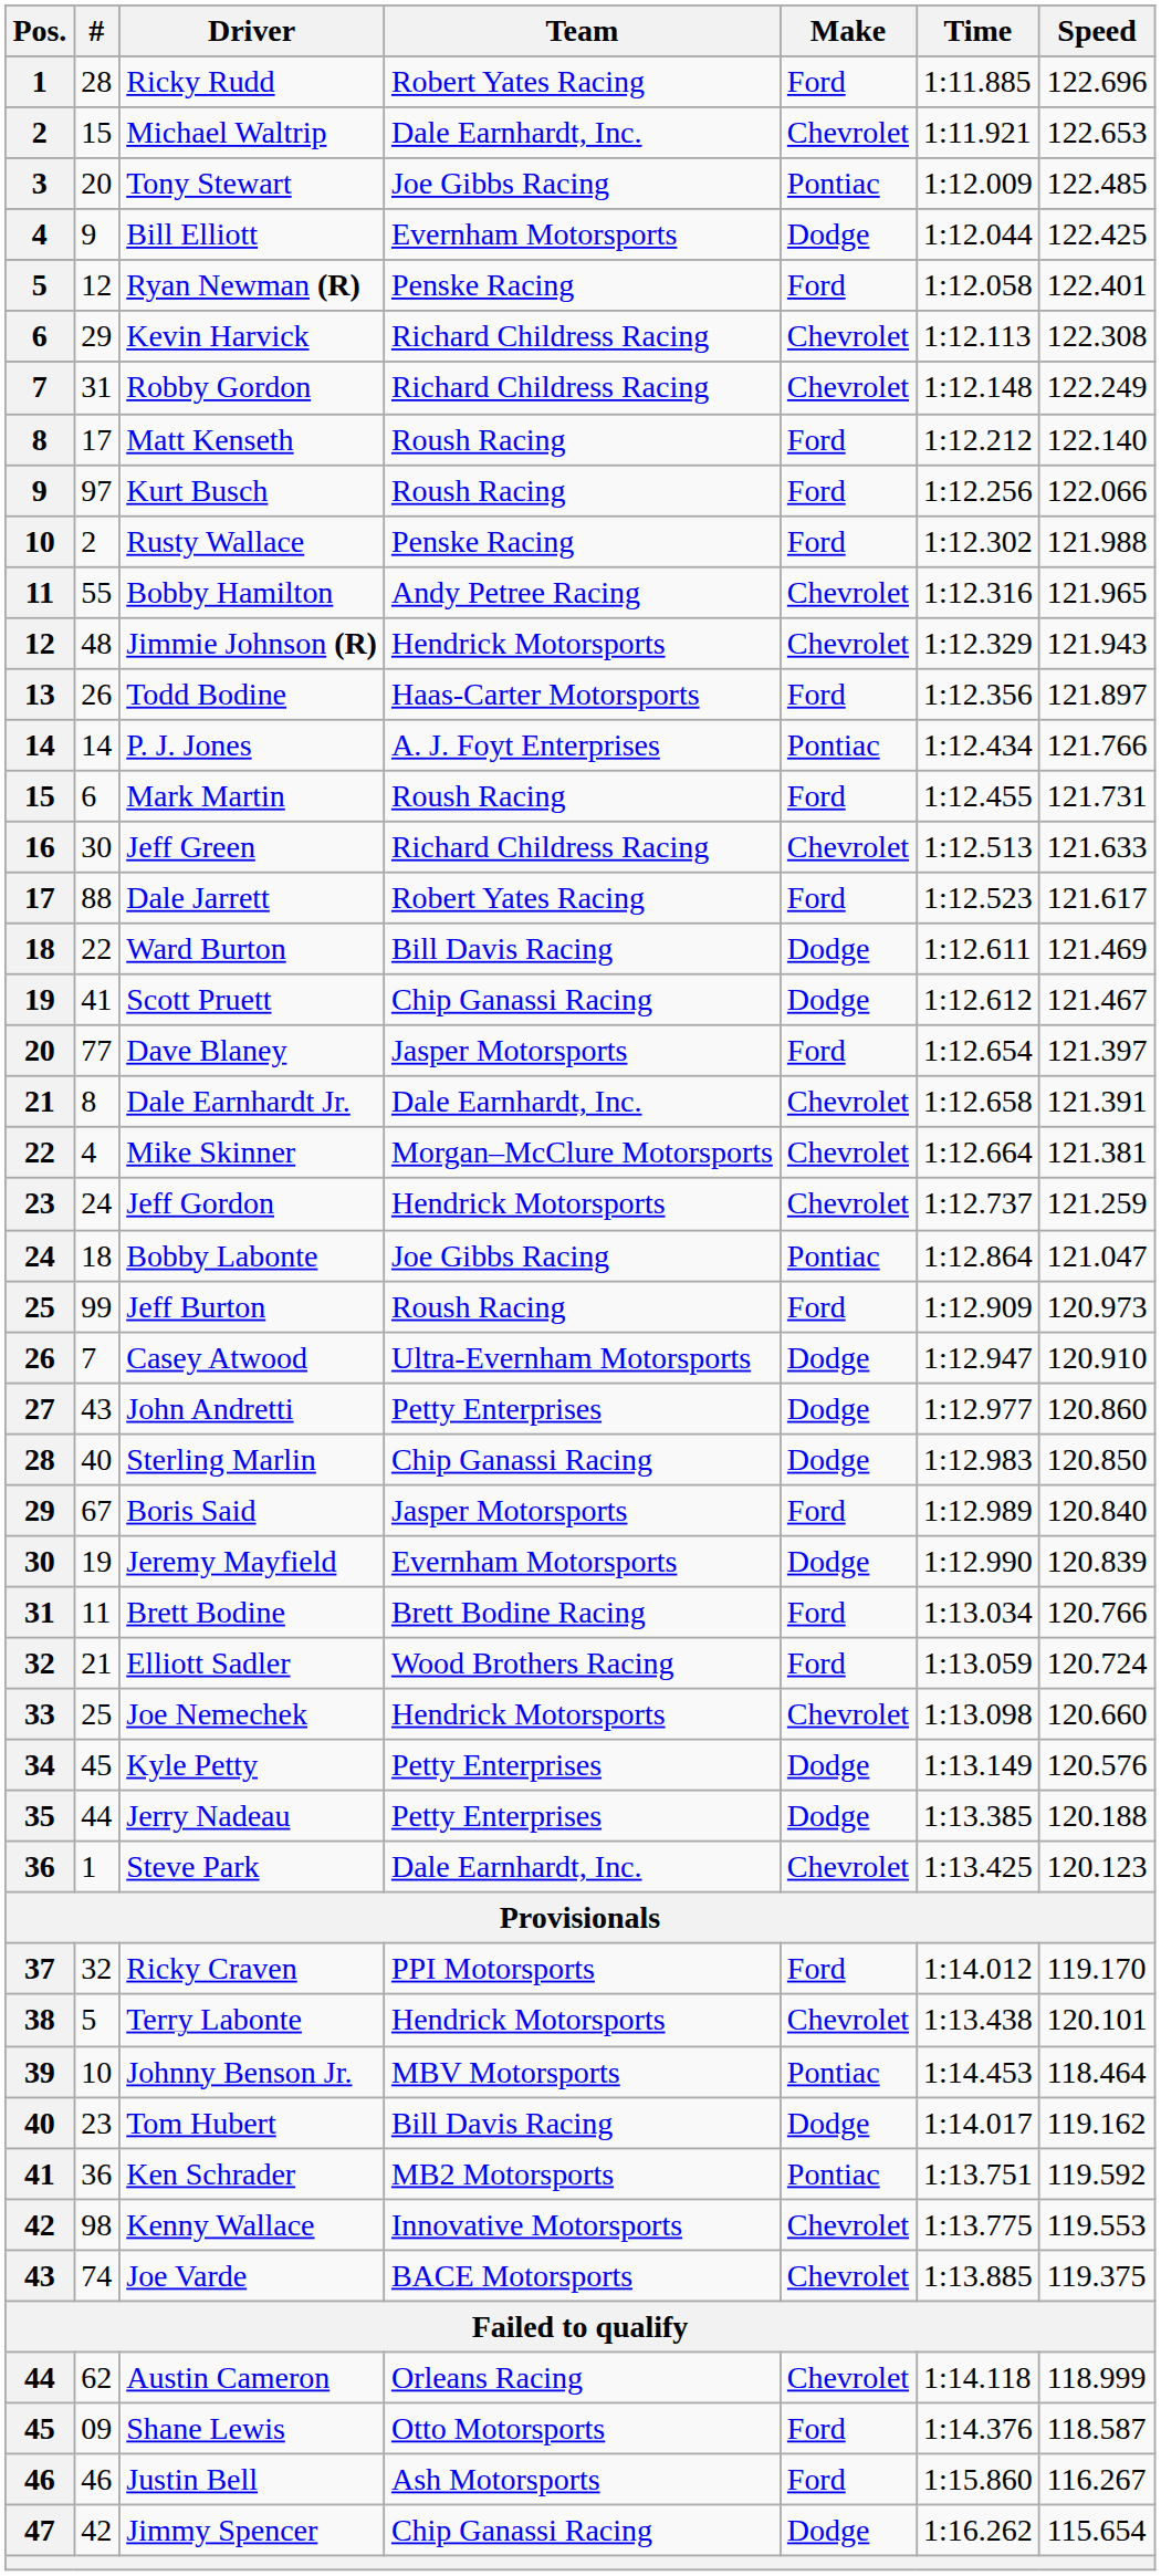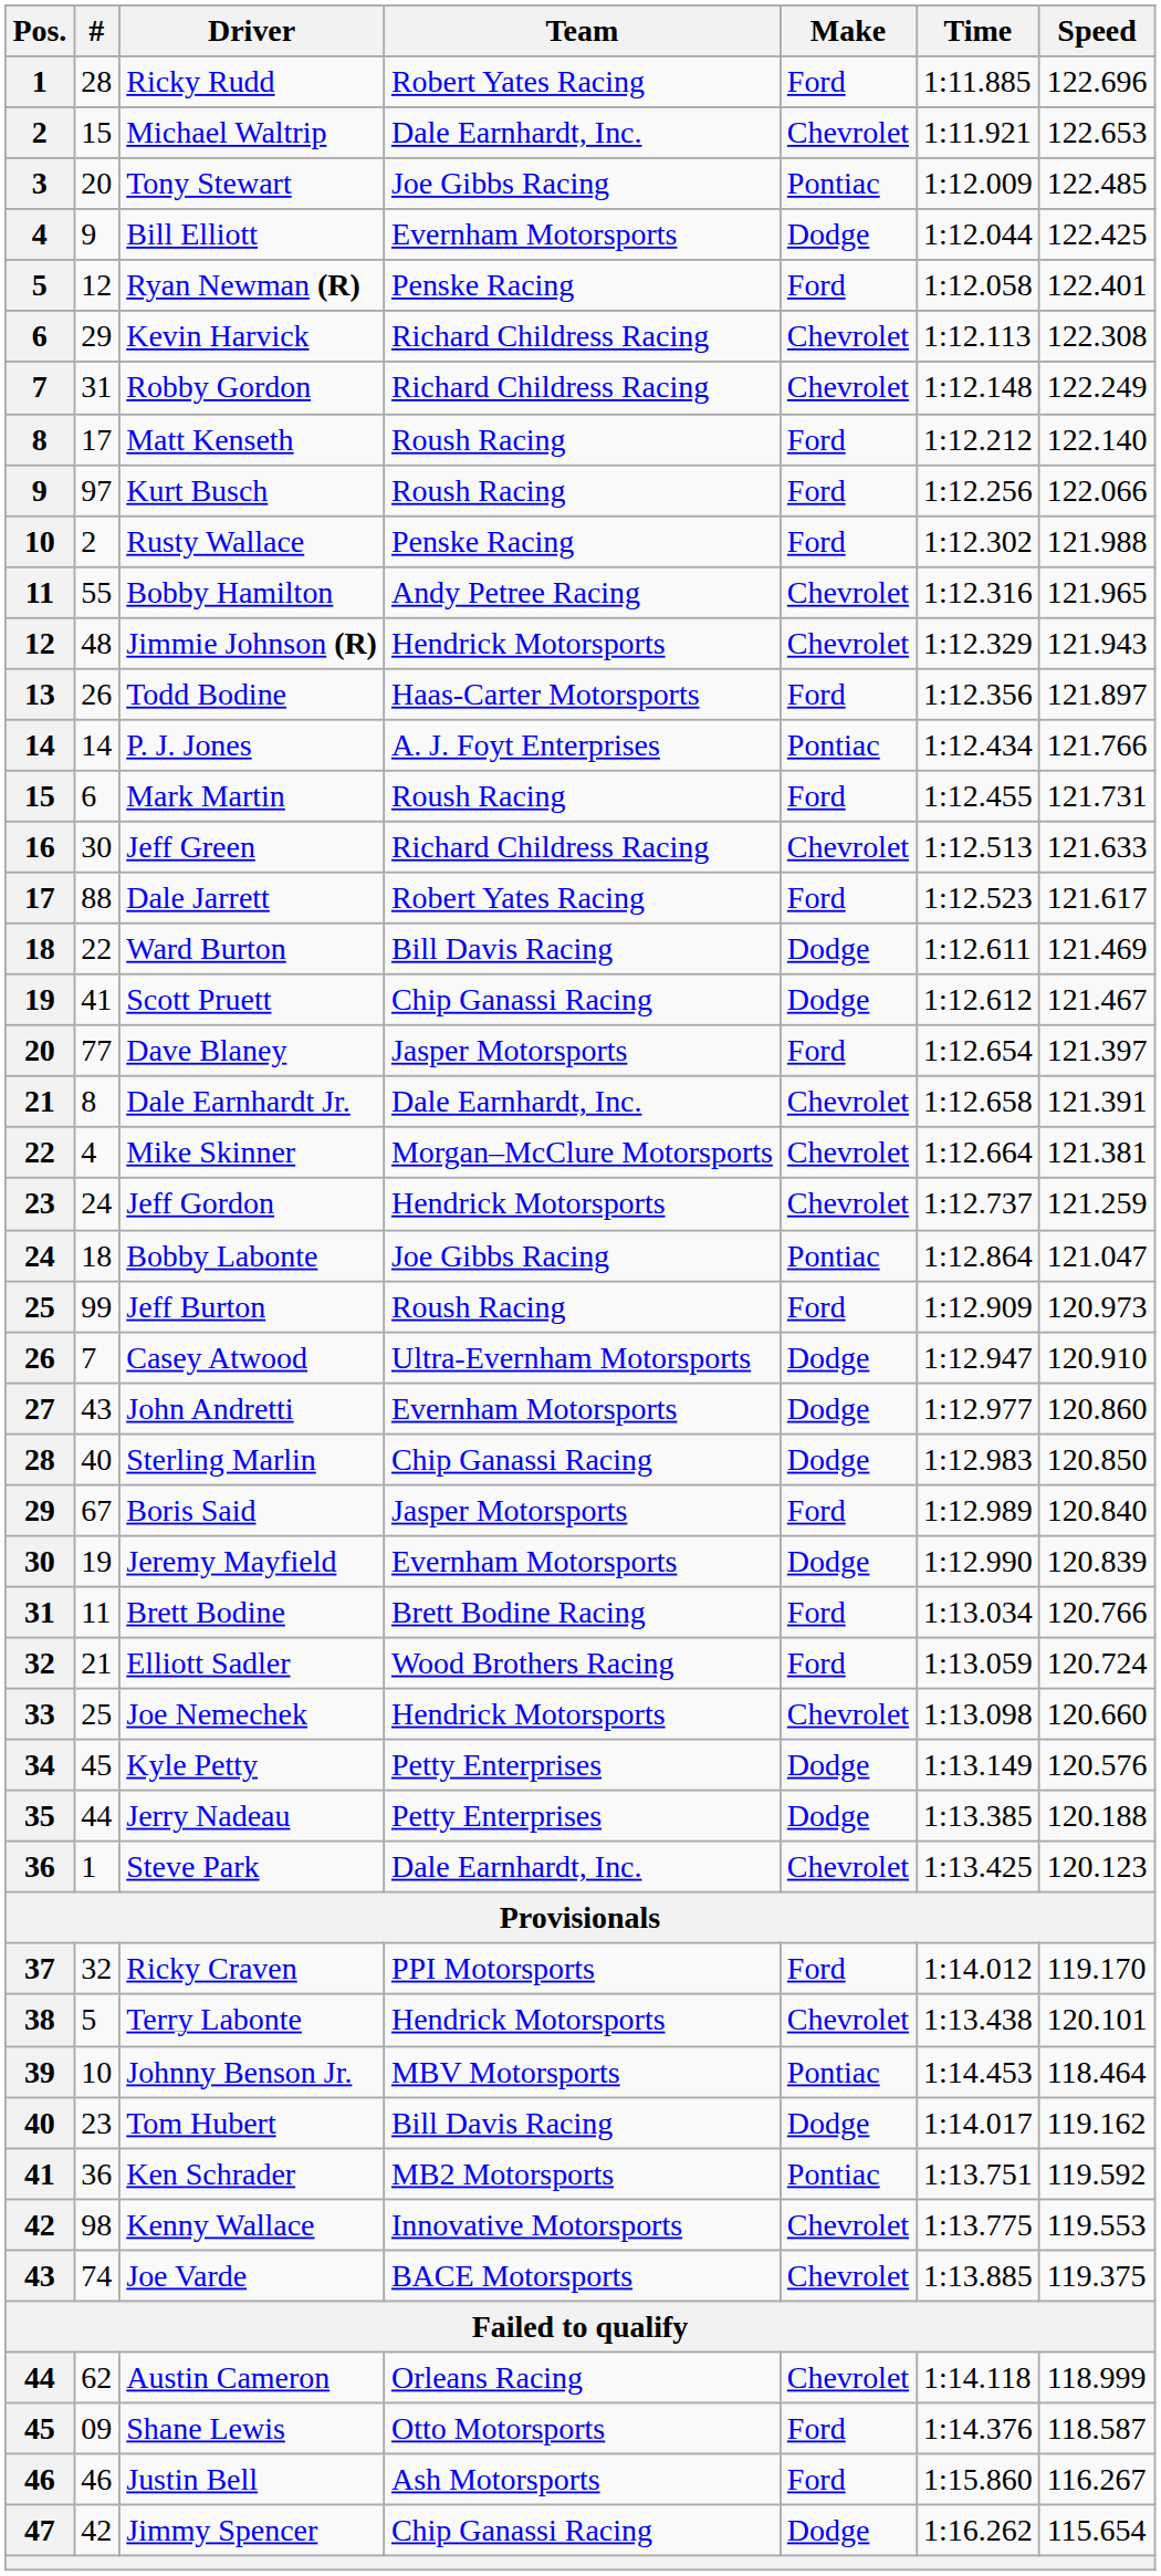 <table class="wikitable" style="font-size:95%">
 <tr>
 <th>Pos.</th>
 <th>#</th>
 <th>Driver</th>
 <th>Team</th>
 <th>Make</th>
 <th>Time</th>
 <th>Speed</th>
 </tr>
 <tr>
 <th>1</th>
 <td>28</td>
 <td><a href='#'>Ricky Rudd</a></td>
 <td><a href='#'>Robert Yates Racing</a></td>
 <td><a href='#'>Ford</a></td>
 <td>1:11.885</td>
 <td>122.696</td>
 </tr>
 <tr>
 <th>2</th>
 <td>15</td>
 <td><a href='#'>Michael Waltrip</a></td>
 <td><a href='#'>Dale Earnhardt, Inc.</a></td>
 <td><a href='#'>Chevrolet</a></td>
 <td>1:11.921</td>
 <td>122.653</td>
 </tr>
 <tr>
 <th>3</th>
 <td>20</td>
 <td><a href='#'>Tony Stewart</a></td>
 <td><a href='#'>Joe Gibbs Racing</a></td>
 <td><a href='#'>Pontiac</a></td>
 <td>1:12.009</td>
 <td>122.485</td>
 </tr>
 <tr>
 <th>4</th>
 <td>9</td>
 <td><a href='#'>Bill Elliott</a></td>
 <td><a href='#'>Evernham Motorsports</a></td>
 <td><a href='#'>Dodge</a></td>
 <td>1:12.044</td>
 <td>122.425</td>
 </tr>
 <tr>
 <th>5</th>
 <td>12</td>
 <td><a href='#'>Ryan Newman</a> <strong>(R)</strong></td>
 <td><a href='#'>Penske Racing</a></td>
 <td><a href='#'>Ford</a></td>
 <td>1:12.058</td>
 <td>122.401</td>
 </tr>
 <tr>
 <th>6</th>
 <td>29</td>
 <td><a href='#'>Kevin Harvick</a></td>
 <td><a href='#'>Richard Childress Racing</a></td>
 <td><a href='#'>Chevrolet</a></td>
 <td>1:12.113</td>
 <td>122.308</td>
 </tr>
 <tr>
 <th>7</th>
 <td>31</td>
 <td><a href='#'>Robby Gordon</a></td>
 <td><a href='#'>Richard Childress Racing</a></td>
 <td><a href='#'>Chevrolet</a></td>
 <td>1:12.148</td>
 <td>122.249</td>
 </tr>
 <tr>
 <th>8</th>
 <td>17</td>
 <td><a href='#'>Matt Kenseth</a></td>
 <td><a href='#'>Roush Racing</a></td>
 <td><a href='#'>Ford</a></td>
 <td>1:12.212</td>
 <td>122.140</td>
 </tr>
 <tr>
 <th>9</th>
 <td>97</td>
 <td><a href='#'>Kurt Busch</a></td>
 <td><a href='#'>Roush Racing</a></td>
 <td><a href='#'>Ford</a></td>
 <td>1:12.256</td>
 <td>122.066</td>
 </tr>
 <tr>
 <th>10</th>
 <td>2</td>
 <td><a href='#'>Rusty Wallace</a></td>
 <td><a href='#'>Penske Racing</a></td>
 <td><a href='#'>Ford</a></td>
 <td>1:12.302</td>
 <td>121.988</td>
 </tr>
 <tr>
 <th>11</th>
 <td>55</td>
 <td><a href='#'>Bobby Hamilton</a></td>
 <td><a href='#'>Andy Petree Racing</a></td>
 <td><a href='#'>Chevrolet</a></td>
 <td>1:12.316</td>
 <td>121.965</td>
 </tr>
 <tr>
 <th>12</th>
 <td>48</td>
 <td><a href='#'>Jimmie Johnson</a> <strong>(R)</strong></td>
 <td><a href='#'>Hendrick Motorsports</a></td>
 <td><a href='#'>Chevrolet</a></td>
 <td>1:12.329</td>
 <td>121.943</td>
 </tr>
 <tr>
 <th>13</th>
 <td>26</td>
 <td><a href='#'>Todd Bodine</a></td>
 <td><a href='#'>Haas-Carter Motorsports</a></td>
 <td><a href='#'>Ford</a></td>
 <td>1:12.356</td>
 <td>121.897</td>
 </tr>
 <tr>
 <th>14</th>
 <td>14</td>
 <td><a href='#'>P. J. Jones</a></td>
 <td><a href='#'>A. J. Foyt Enterprises</a></td>
 <td><a href='#'>Pontiac</a></td>
 <td>1:12.434</td>
 <td>121.766</td>
 </tr>
 <tr>
 <th>15</th>
 <td>6</td>
 <td><a href='#'>Mark Martin</a></td>
 <td><a href='#'>Roush Racing</a></td>
 <td><a href='#'>Ford</a></td>
 <td>1:12.455</td>
 <td>121.731</td>
 </tr>
 <tr>
 <th>16</th>
 <td>30</td>
 <td><a href='#'>Jeff Green</a></td>
 <td><a href='#'>Richard Childress Racing</a></td>
 <td><a href='#'>Chevrolet</a></td>
 <td>1:12.513</td>
 <td>121.633</td>
 </tr>
 <tr>
 <th>17</th>
 <td>88</td>
 <td><a href='#'>Dale Jarrett</a></td>
 <td><a href='#'>Robert Yates Racing</a></td>
 <td><a href='#'>Ford</a></td>
 <td>1:12.523</td>
 <td>121.617</td>
 </tr>
 <tr>
 <th>18</th>
 <td>22</td>
 <td><a href='#'>Ward Burton</a></td>
 <td><a href='#'>Bill Davis Racing</a></td>
 <td><a href='#'>Dodge</a></td>
 <td>1:12.611</td>
 <td>121.469</td>
 </tr>
 <tr>
 <th>19</th>
 <td>41</td>
 <td><a href='#'>Scott Pruett</a></td>
 <td><a href='#'>Chip Ganassi Racing</a></td>
 <td><a href='#'>Dodge</a></td>
 <td>1:12.612</td>
 <td>121.467</td>
 </tr>
 <tr>
 <th>20</th>
 <td>77</td>
 <td><a href='#'>Dave Blaney</a></td>
 <td><a href='#'>Jasper Motorsports</a></td>
 <td><a href='#'>Ford</a></td>
 <td>1:12.654</td>
 <td>121.397</td>
 </tr>
 <tr>
 <th>21</th>
 <td>8</td>
 <td><a href='#'>Dale Earnhardt Jr.</a></td>
 <td><a href='#'>Dale Earnhardt, Inc.</a></td>
 <td><a href='#'>Chevrolet</a></td>
 <td>1:12.658</td>
 <td>121.391</td>
 </tr>
 <tr>
 <th>22</th>
 <td>4</td>
 <td><a href='#'>Mike Skinner</a></td>
 <td><a href='#'>Morgan–McClure Motorsports</a></td>
 <td><a href='#'>Chevrolet</a></td>
 <td>1:12.664</td>
 <td>121.381</td>
 </tr>
 <tr>
 <th>23</th>
 <td>24</td>
 <td><a href='#'>Jeff Gordon</a></td>
 <td><a href='#'>Hendrick Motorsports</a></td>
 <td><a href='#'>Chevrolet</a></td>
 <td>1:12.737</td>
 <td>121.259</td>
 </tr>
 <tr>
 <th>24</th>
 <td>18</td>
 <td><a href='#'>Bobby Labonte</a></td>
 <td><a href='#'>Joe Gibbs Racing</a></td>
 <td><a href='#'>Pontiac</a></td>
 <td>1:12.864</td>
 <td>121.047</td>
 </tr>
 <tr>
 <th>25</th>
 <td>99</td>
 <td><a href='#'>Jeff Burton</a></td>
 <td><a href='#'>Roush Racing</a></td>
 <td><a href='#'>Ford</a></td>
 <td>1:12.909</td>
 <td>120.973</td>
 </tr>
 <tr>
 <th>26</th>
 <td>7</td>
 <td><a href='#'>Casey Atwood</a></td>
 <td><a href='#'>Ultra-Evernham Motorsports</a></td>
 <td><a href='#'>Dodge</a></td>
 <td>1:12.947</td>
 <td>120.910</td>
 </tr>
 <tr>
 <th>27</th>
 <td>43</td>
 <td><a href='#'>John Andretti</a></td>
-<td><a href='#'>Petty Enterprises</a></td>
+<td><a href='#'>Evernham Motorsports</a></td>
 <td><a href='#'>Dodge</a></td>
 <td>1:12.977</td>
 <td>120.860</td>
 </tr>
 <tr>
 <th>28</th>
 <td>40</td>
 <td><a href='#'>Sterling Marlin</a></td>
 <td><a href='#'>Chip Ganassi Racing</a></td>
 <td><a href='#'>Dodge</a></td>
 <td>1:12.983</td>
 <td>120.850</td>
 </tr>
 <tr>
 <th>29</th>
 <td>67</td>
 <td><a href='#'>Boris Said</a></td>
 <td><a href='#'>Jasper Motorsports</a></td>
 <td><a href='#'>Ford</a></td>
 <td>1:12.989</td>
 <td>120.840</td>
 </tr>
 <tr>
 <th>30</th>
 <td>19</td>
 <td><a href='#'>Jeremy Mayfield</a></td>
 <td><a href='#'>Evernham Motorsports</a></td>
 <td><a href='#'>Dodge</a></td>
 <td>1:12.990</td>
 <td>120.839</td>
 </tr>
 <tr>
 <th>31</th>
 <td>11</td>
 <td><a href='#'>Brett Bodine</a></td>
 <td><a href='#'>Brett Bodine Racing</a></td>
 <td><a href='#'>Ford</a></td>
 <td>1:13.034</td>
 <td>120.766</td>
 </tr>
 <tr>
 <th>32</th>
 <td>21</td>
 <td><a href='#'>Elliott Sadler</a></td>
 <td><a href='#'>Wood Brothers Racing</a></td>
 <td><a href='#'>Ford</a></td>
 <td>1:13.059</td>
 <td>120.724</td>
 </tr>
 <tr>
 <th>33</th>
 <td>25</td>
 <td><a href='#'>Joe Nemechek</a></td>
 <td><a href='#'>Hendrick Motorsports</a></td>
 <td><a href='#'>Chevrolet</a></td>
 <td>1:13.098</td>
 <td>120.660</td>
 </tr>
 <tr>
 <th>34</th>
 <td>45</td>
 <td><a href='#'>Kyle Petty</a></td>
 <td><a href='#'>Petty Enterprises</a></td>
 <td><a href='#'>Dodge</a></td>
 <td>1:13.149</td>
 <td>120.576</td>
 </tr>
 <tr>
 <th>35</th>
 <td>44</td>
 <td><a href='#'>Jerry Nadeau</a></td>
 <td><a href='#'>Petty Enterprises</a></td>
 <td><a href='#'>Dodge</a></td>
 <td>1:13.385</td>
 <td>120.188</td>
 </tr>
 <tr>
 <th>36</th>
 <td>1</td>
 <td><a href='#'>Steve Park</a></td>
 <td><a href='#'>Dale Earnhardt, Inc.</a></td>
 <td><a href='#'>Chevrolet</a></td>
 <td>1:13.425</td>
 <td>120.123</td>
 </tr>
 <tr>
 <th colspan="7">Provisionals</th>
 </tr>
 <tr>
 <th>37</th>
 <td>32</td>
 <td><a href='#'>Ricky Craven</a></td>
 <td><a href='#'>PPI Motorsports</a></td>
 <td><a href='#'>Ford</a></td>
 <td>1:14.012</td>
 <td>119.170</td>
 </tr>
 <tr>
 <th>38</th>
 <td>5</td>
 <td><a href='#'>Terry Labonte</a></td>
 <td><a href='#'>Hendrick Motorsports</a></td>
 <td><a href='#'>Chevrolet</a></td>
 <td>1:13.438</td>
 <td>120.101</td>
 </tr>
 <tr>
 <th>39</th>
 <td>10</td>
 <td><a href='#'>Johnny Benson Jr.</a></td>
 <td><a href='#'>MBV Motorsports</a></td>
 <td><a href='#'>Pontiac</a></td>
 <td>1:14.453</td>
 <td>118.464</td>
 </tr>
 <tr>
 <th>40</th>
 <td>23</td>
 <td><a href='#'>Tom Hubert</a></td>
 <td><a href='#'>Bill Davis Racing</a></td>
 <td><a href='#'>Dodge</a></td>
 <td>1:14.017</td>
 <td>119.162</td>
 </tr>
 <tr>
 <th>41</th>
 <td>36</td>
 <td><a href='#'>Ken Schrader</a></td>
 <td><a href='#'>MB2 Motorsports</a></td>
 <td><a href='#'>Pontiac</a></td>
 <td>1:13.751</td>
 <td>119.592</td>
 </tr>
 <tr>
 <th>42</th>
 <td>98</td>
 <td><a href='#'>Kenny Wallace</a></td>
 <td><a href='#'>Innovative Motorsports</a></td>
 <td><a href='#'>Chevrolet</a></td>
 <td>1:13.775</td>
 <td>119.553</td>
 </tr>
 <tr>
 <th>43</th>
 <td>74</td>
 <td><a href='#'>Joe Varde</a></td>
 <td><a href='#'>BACE Motorsports</a></td>
 <td><a href='#'>Chevrolet</a></td>
 <td>1:13.885</td>
 <td>119.375</td>
 </tr>
 <tr>
 <th colspan="7">Failed to qualify</th>
 </tr>
 <tr>
 <th>44</th>
 <td>62</td>
 <td><a href='#'>Austin Cameron</a></td>
 <td><a href='#'>Orleans Racing</a></td>
 <td><a href='#'>Chevrolet</a></td>
 <td>1:14.118</td>
 <td>118.999</td>
 </tr>
 <tr>
 <th>45</th>
 <td>09</td>
 <td><a href='#'>Shane Lewis</a></td>
 <td><a href='#'>Otto Motorsports</a></td>
 <td><a href='#'>Ford</a></td>
 <td>1:14.376</td>
 <td>118.587</td>
 </tr>
 <tr>
 <th>46</th>
 <td>46</td>
 <td><a href='#'>Justin Bell</a></td>
 <td><a href='#'>Ash Motorsports</a></td>
 <td><a href='#'>Ford</a></td>
 <td>1:15.860</td>
 <td>116.267</td>
 </tr>
 <tr>
 <th>47</th>
 <td>42</td>
 <td><a href='#'>Jimmy Spencer</a></td>
 <td><a href='#'>Chip Ganassi Racing</a></td>
 <td><a href='#'>Dodge</a></td>
 <td>1:16.262</td>
 <td>115.654</td>
 </tr>
 <tr>
 <th colspan="7"></th>
 </tr>
 </table>
